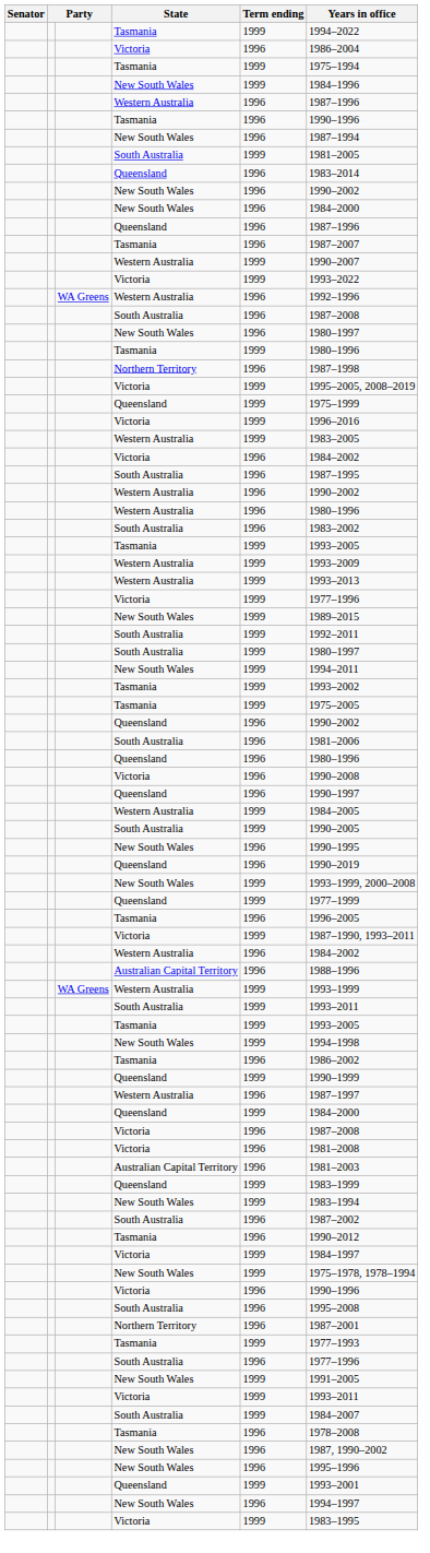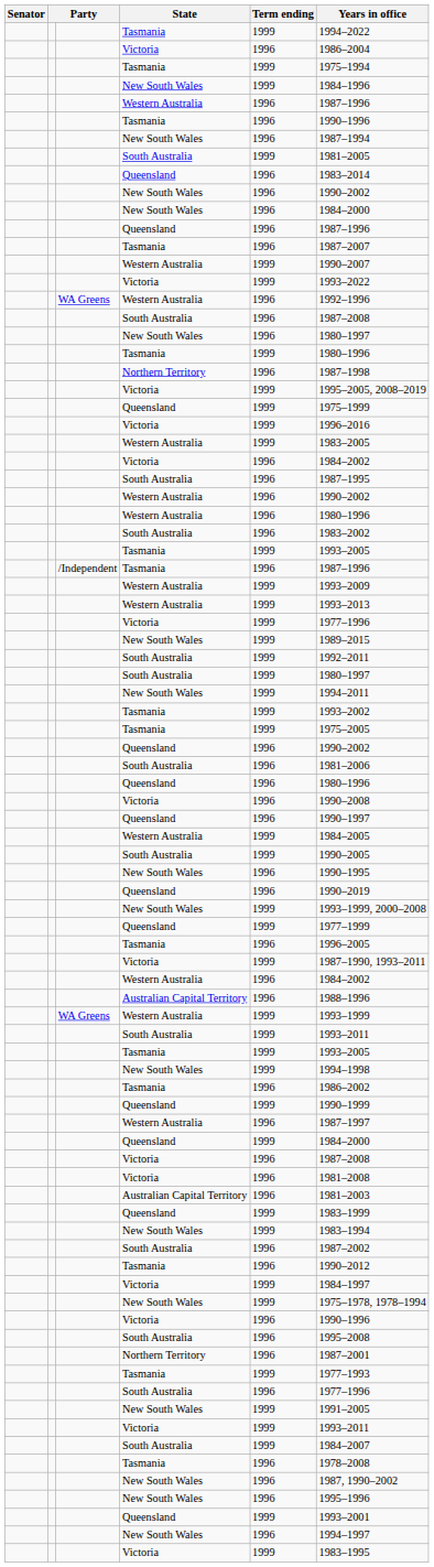 <table class="wikitable sortable">
 <tr>
 <th>Senator</th>
 <th colspan=2>Party</th>
 <th>State</th>
 <th>Term ending</th>
 <th>Years in office</th>
 </tr>
 <tr>
 <td> </td>
 <td> </td>
 <td></td>
 <td><a href='#'>Tasmania</a></td>
 <td>1999</td>
 <td>1994–2022</td>
 </tr>
 <tr>
 <td></td>
 <td> </td>
 <td></td>
 <td><a href='#'>Victoria</a></td>
 <td>1996</td>
 <td>1986–2004</td>
 </tr>
 <tr>
 <td> </td>
 <td> </td>
 <td></td>
 <td>Tasmania</td>
 <td>1999</td>
 <td>1975–1994</td>
 </tr>
 <tr>
 <td></td>
 <td> </td>
 <td></td>
 <td><a href='#'>New South Wales</a></td>
 <td>1999</td>
 <td>1984–1996</td>
 </tr>
 <tr>
 <td></td>
 <td> </td>
 <td></td>
 <td><a href='#'>Western Australia</a></td>
 <td>1996</td>
 <td>1987–1996</td>
 </tr>
 <tr>
 <td></td>
 <td> </td>
 <td></td>
 <td>Tasmania</td>
 <td>1996</td>
 <td>1990–1996</td>
 </tr>
 <tr>
 <td> </td>
 <td> </td>
 <td></td>
 <td>New South Wales</td>
 <td>1996</td>
 <td>1987–1994</td>
 </tr>
 <tr>
 <td></td>
 <td> </td>
 <td></td>
 <td><a href='#'>South Australia</a></td>
 <td>1999</td>
 <td>1981–2005</td>
 </tr>
 <tr>
 <td></td>
 <td> </td>
 <td></td>
 <td><a href='#'>Queensland</a></td>
 <td>1996</td>
 <td>1983–2014</td>
 </tr>
 <tr>
 <td></td>
 <td> </td>
 <td></td>
 <td>New South Wales</td>
 <td>1996</td>
 <td>1990–2002</td>
 </tr>
 <tr>
 <td></td>
 <td> </td>
 <td></td>
 <td>New South Wales</td>
 <td>1996</td>
 <td>1984–2000</td>
 </tr>
 <tr>
 <td></td>
 <td> </td>
 <td></td>
 <td>Queensland</td>
 <td>1996</td>
 <td>1987–1996</td>
 </tr>
 <tr>
 <td></td>
 <td> </td>
 <td></td>
 <td>Tasmania</td>
 <td>1996</td>
 <td>1987–2007</td>
 </tr>
 <tr>
 <td></td>
 <td> </td>
 <td></td>
 <td>Western Australia</td>
 <td>1999</td>
 <td>1990–2007</td>
 </tr>
 <tr>
 <td></td>
 <td> </td>
 <td></td>
 <td>Victoria</td>
 <td>1999</td>
 <td>1993–2022</td>
 </tr>
 <tr>
 <td></td>
 <td> </td>
 <td><a href='#'>WA Greens</a></td>
 <td>Western Australia</td>
 <td>1996</td>
 <td>1992–1996</td>
 </tr>
 <tr>
 <td></td>
 <td> </td>
 <td></td>
 <td>South Australia</td>
 <td>1996</td>
 <td>1987–2008</td>
 </tr>
 <tr>
 <td></td>
 <td> </td>
 <td></td>
 <td>New South Wales</td>
 <td>1996</td>
 <td>1980–1997</td>
 </tr>
 <tr>
 <td></td>
 <td> </td>
 <td></td>
 <td>Tasmania</td>
 <td>1999</td>
 <td>1980–1996</td>
 </tr>
 <tr>
 <td></td>
 <td> </td>
 <td></td>
 <td><a href='#'>Northern Territory</a></td>
 <td>1996 </td>
 <td>1987–1998</td>
 </tr>
 <tr>
 <td> </td>
 <td> </td>
 <td></td>
 <td>Victoria</td>
 <td>1999</td>
 <td>1995–2005, 2008–2019</td>
 </tr>
 <tr>
 <td> </td>
 <td> </td>
 <td></td>
 <td>Queensland</td>
 <td>1999</td>
 <td>1975–1999</td>
 </tr>
 <tr>
 <td> </td>
 <td> </td>
 <td></td>
 <td>Victoria</td>
 <td>1999</td>
 <td>1996–2016</td>
 </tr>
 <tr>
 <td></td>
 <td> </td>
 <td></td>
 <td>Western Australia</td>
 <td>1999</td>
 <td>1983–2005</td>
 </tr>
 <tr>
 <td></td>
 <td> </td>
 <td></td>
 <td>Victoria</td>
 <td>1996</td>
 <td>1984–2002</td>
 </tr>
 <tr>
 <td> </td>
 <td> </td>
 <td></td>
 <td>South Australia</td>
 <td>1996</td>
 <td>1987–1995</td>
 </tr>
 <tr>
 <td></td>
 <td> </td>
 <td></td>
 <td>Western Australia</td>
 <td>1996</td>
 <td>1990–2002</td>
 </tr>
 <tr>
 <td></td>
 <td> </td>
 <td></td>
 <td>Western Australia</td>
 <td>1996</td>
 <td>1980–1996</td>
 </tr>
 <tr>
 <td></td>
 <td> </td>
 <td></td>
 <td>South Australia</td>
 <td>1996</td>
 <td>1983–2002</td>
 </tr>
 <tr>
 <td> </td>
 <td> </td>
 <td></td>
 <td>Tasmania</td>
 <td>1999</td>
 <td>1993–2005</td>
+</tr>
+<tr>
+<td> </td>
+<td> </td>
+<td>/Independent </td>
+<td>Tasmania</td>
+<td>1996</td>
+<td>1987–1996</td>
 </tr>
 <tr>
 <td></td>
 <td> </td>
 <td></td>
 <td>Western Australia</td>
 <td>1999</td>
 <td>1993–2009</td>
 </tr>
 <tr>
 <td></td>
 <td> </td>
 <td></td>
 <td>Western Australia</td>
 <td>1999</td>
 <td>1993–2013</td>
 </tr>
 <tr>
 <td> </td>
 <td> </td>
 <td></td>
 <td>Victoria</td>
 <td>1999</td>
 <td>1977–1996</td>
 </tr>
 <tr>
 <td></td>
 <td> </td>
 <td></td>
 <td>New South Wales</td>
 <td>1999</td>
 <td>1989–2015</td>
 </tr>
 <tr>
 <td></td>
 <td> </td>
 <td></td>
 <td>South Australia</td>
 <td>1999</td>
 <td>1992–2011</td>
 </tr>
 <tr>
 <td></td>
 <td> </td>
 <td></td>
 <td>South Australia</td>
 <td>1999</td>
 <td>1980–1997</td>
 </tr>
 <tr>
 <td> </td>
 <td> </td>
 <td></td>
 <td>New South Wales</td>
 <td>1999</td>
 <td>1994–2011</td>
 </tr>
 <tr>
 <td></td>
 <td> </td>
 <td></td>
 <td>Tasmania</td>
 <td>1999</td>
 <td>1993–2002</td>
 </tr>
 <tr>
 <td> </td>
 <td> </td>
 <td></td>
 <td>Tasmania</td>
 <td>1999</td>
 <td>1975–2005</td>
 </tr>
 <tr>
 <td></td>
 <td> </td>
 <td></td>
 <td>Queensland</td>
 <td>1996</td>
 <td>1990–2002</td>
 </tr>
 <tr>
 <td></td>
 <td> </td>
 <td></td>
 <td>South Australia</td>
 <td>1996</td>
 <td>1981–2006</td>
 </tr>
 <tr>
 <td></td>
 <td> </td>
 <td></td>
 <td>Queensland</td>
 <td>1996</td>
 <td>1980–1996</td>
 </tr>
 <tr>
 <td></td>
 <td> </td>
 <td></td>
 <td>Victoria</td>
 <td>1996</td>
 <td>1990–2008</td>
 </tr>
 <tr>
 <td></td>
 <td> </td>
 <td></td>
 <td>Queensland</td>
 <td>1996</td>
 <td>1990–1997</td>
 </tr>
 <tr>
 <td></td>
 <td> </td>
 <td></td>
 <td>Western Australia</td>
 <td>1999</td>
 <td>1984–2005</td>
 </tr>
 <tr>
 <td></td>
 <td> </td>
 <td></td>
 <td>South Australia</td>
 <td>1999</td>
 <td>1990–2005</td>
 </tr>
 <tr>
 <td> </td>
 <td> </td>
 <td></td>
 <td>New South Wales</td>
 <td>1996</td>
 <td>1990–1995</td>
 </tr>
 <tr>
 <td></td>
 <td> </td>
 <td></td>
 <td>Queensland</td>
 <td>1996</td>
 <td>1990–2019</td>
 </tr>
 <tr>
 <td></td>
 <td> </td>
 <td></td>
 <td>New South Wales</td>
 <td>1999</td>
 <td>1993–1999, 2000–2008</td>
 </tr>
 <tr>
 <td></td>
 <td> </td>
 <td></td>
 <td>Queensland</td>
 <td>1999</td>
 <td>1977–1999</td>
 </tr>
 <tr>
 <td> </td>
 <td> </td>
 <td></td>
 <td>Tasmania</td>
 <td>1996</td>
 <td>1996–2005</td>
 </tr>
 <tr>
 <td></td>
 <td> </td>
 <td></td>
 <td>Victoria</td>
 <td>1999</td>
 <td>1987–1990, 1993–2011</td>
 </tr>
 <tr>
 <td></td>
 <td> </td>
 <td></td>
 <td>Western Australia</td>
 <td>1996</td>
 <td>1984–2002</td>
 </tr>
 <tr>
 <td> </td>
 <td> </td>
 <td></td>
 <td><a href='#'>Australian Capital Territory</a></td>
 <td>1996 </td>
 <td>1988–1996</td>
 </tr>
 <tr>
 <td></td>
 <td> </td>
 <td><a href='#'>WA Greens</a></td>
 <td>Western Australia</td>
 <td>1999</td>
 <td>1993–1999</td>
 </tr>
 <tr>
 <td></td>
 <td> </td>
 <td></td>
 <td>South Australia</td>
 <td>1999</td>
 <td>1993–2011</td>
 </tr>
 <tr>
 <td></td>
 <td> </td>
 <td></td>
 <td>Tasmania</td>
 <td>1999</td>
 <td>1993–2005</td>
 </tr>
 <tr>
 <td> </td>
 <td> </td>
 <td></td>
 <td>New South Wales</td>
 <td>1999</td>
 <td>1994–1998</td>
 </tr>
 <tr>
 <td></td>
 <td> </td>
 <td></td>
 <td>Tasmania</td>
 <td>1996</td>
 <td>1986–2002</td>
 </tr>
 <tr>
 <td></td>
 <td> </td>
 <td></td>
 <td>Queensland</td>
 <td>1999</td>
 <td>1990–1999</td>
 </tr>
 <tr>
 <td></td>
 <td> </td>
 <td></td>
 <td>Western Australia</td>
 <td>1996</td>
 <td>1987–1997</td>
 </tr>
 <tr>
 <td></td>
 <td> </td>
 <td></td>
 <td>Queensland</td>
 <td>1999</td>
 <td>1984–2000</td>
 </tr>
 <tr>
 <td></td>
 <td> </td>
 <td></td>
 <td>Victoria</td>
 <td>1996</td>
 <td>1987–2008</td>
 </tr>
 <tr>
 <td></td>
 <td> </td>
 <td></td>
 <td>Victoria</td>
 <td>1996</td>
 <td>1981–2008</td>
 </tr>
 <tr>
 <td></td>
 <td> </td>
 <td></td>
 <td>Australian Capital Territory</td>
 <td>1996 </td>
 <td>1981–2003</td>
 </tr>
 <tr>
 <td></td>
 <td> </td>
 <td></td>
 <td>Queensland</td>
 <td>1999</td>
 <td>1983–1999</td>
 </tr>
 <tr>
 <td> </td>
 <td> </td>
 <td></td>
 <td>New South Wales</td>
 <td>1999</td>
 <td>1983–1994</td>
 </tr>
 <tr>
 <td></td>
 <td> </td>
 <td></td>
 <td>South Australia</td>
 <td>1996</td>
 <td>1987–2002</td>
 </tr>
 <tr>
 <td></td>
 <td> </td>
 <td></td>
 <td>Tasmania</td>
 <td>1996</td>
 <td>1990–2012</td>
 </tr>
 <tr>
 <td></td>
 <td> </td>
 <td></td>
 <td>Victoria</td>
 <td>1999</td>
 <td>1984–1997</td>
 </tr>
 <tr>
 <td> </td>
 <td> </td>
 <td></td>
 <td>New South Wales</td>
 <td>1999</td>
 <td>1975–1978, 1978–1994</td>
 </tr>
 <tr>
 <td></td>
 <td> </td>
 <td></td>
 <td>Victoria</td>
 <td>1996</td>
 <td>1990–1996</td>
 </tr>
 <tr>
 <td> </td>
 <td> </td>
 <td></td>
 <td>South Australia</td>
 <td>1996</td>
 <td>1995–2008</td>
 </tr>
 <tr>
 <td></td>
 <td> </td>
 <td></td>
 <td>Northern Territory</td>
 <td>1996 </td>
 <td>1987–2001</td>
 </tr>
 <tr>
 <td> </td>
 <td> </td>
 <td></td>
 <td>Tasmania</td>
 <td>1999</td>
 <td>1977–1993</td>
 </tr>
 <tr>
 <td></td>
 <td> </td>
 <td></td>
 <td>South Australia</td>
 <td>1996</td>
 <td>1977–1996</td>
 </tr>
 <tr>
 <td></td>
 <td> </td>
 <td></td>
 <td>New South Wales</td>
 <td>1999</td>
 <td>1991–2005</td>
 </tr>
 <tr>
 <td></td>
 <td> </td>
 <td></td>
 <td>Victoria</td>
 <td>1999</td>
 <td>1993–2011</td>
 </tr>
 <tr>
 <td></td>
 <td> </td>
 <td></td>
 <td>South Australia</td>
 <td>1999</td>
 <td>1984–2007</td>
 </tr>
 <tr>
 <td></td>
 <td> </td>
 <td></td>
 <td>Tasmania</td>
 <td>1996</td>
 <td>1978–2008</td>
 </tr>
 <tr>
 <td></td>
 <td> </td>
 <td></td>
 <td>New South Wales</td>
 <td>1996</td>
 <td>1987, 1990–2002</td>
 </tr>
 <tr>
 <td> </td>
 <td> </td>
 <td></td>
 <td>New South Wales</td>
 <td>1996</td>
 <td>1995–1996</td>
 </tr>
 <tr>
 <td></td>
 <td> </td>
 <td></td>
 <td>Queensland</td>
 <td>1999</td>
 <td>1993–2001</td>
 </tr>
 <tr>
 <td> </td>
 <td> </td>
 <td></td>
 <td>New South Wales</td>
 <td>1996</td>
 <td>1994–1997</td>
 </tr>
 <tr>
 <td> </td>
 <td> </td>
 <td></td>
 <td>Victoria</td>
 <td>1999</td>
 <td>1983–1995</td>
 </tr>
 </table>
